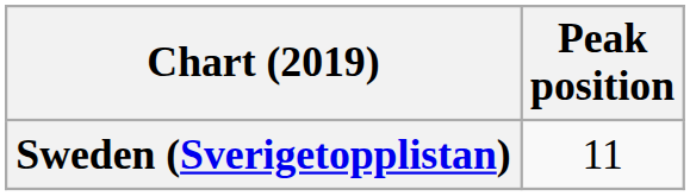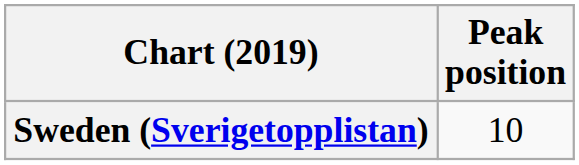 <table class="wikitable plainrowheaders" style="text-align:center">
 <tr>
 <th scope="col">Chart (2019)</th>
 <th scope="col">Peak<br> position</th>
 </tr>
 <tr>
 <th scope="row">Sweden (<a href='#'>Sverigetopplistan</a>)</th>
-<td>11</td>
+<td>10</td>
 </tr>
 </table>
